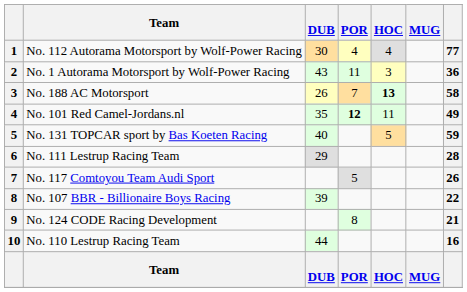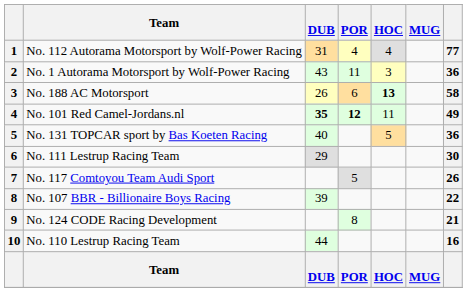 <table align=left| class="wikitable" style="font-size: 85%; text-align: center">
 <tr valign="top">
 <th valign=middle></th>
 <th valign=middle>Team</th>
 <th><br><a href='#'>DUB</a></th>
 <th><br><a href='#'>POR</a></th>
 <th><br><a href='#'>HOC</a></th>
 <th><br><a href='#'>MUG</a></th>
 <th valign=middle>  </th>
 </tr>
 <tr>
 <th>1</th>
 <td align=left> No. 112 Autorama Motorsport by Wolf-Power Racing</td>
-<td style="background:#FFDF9F;">30</td>
+<td style="background:#FFDF9F;">31</td>
 <td style="background:#FFFFBF;">4</td>
 <td style="background:#DFDFDF;">4</td>
 <td></td>
 <th>77</th>
 </tr>
 <tr>
 <th>2</th>
 <td align=left> No. 1 Autorama Motorsport by Wolf-Power Racing</td>
 <td style="background:#DFFFDF;">43</td>
 <td style="background:#DFFFDF;">11</td>
 <td style="background:#FFFFBF;">3</td>
 <td></td>
 <th>36</th>
 </tr>
 <tr>
 <th>3</th>
 <td align=left> No. 188 AC Motorsport</td>
 <td style="background:#FFFFBF;">26</td>
-<td style="background:#FFDF9F;">7</td>
+<td style="background:#FFDF9F;">6</td>
 <td style="background:#DFFFDF;"><strong>13</strong></td>
 <td></td>
 <th>58</th>
 </tr>
 <tr>
 <th>4</th>
 <td align=left> No. 101 Red Camel-Jordans.nl</td>
-<td style="background:#DFFFDF;">35</td>
+<td style="background:#DFFFDF;"><strong>35</strong></td>
 <td style="background:#DFFFDF;"><strong>12</strong></td>
 <td style="background:#DFFFDF;">11</td>
 <td></td>
 <th>49</th>
 </tr>
 <tr>
 <th>5</th>
 <td align=left> No. 131 TOPCAR sport by <a href='#'>Bas Koeten Racing</a></td>
 <td style="background:#DFFFDF;">40</td>
 <td></td>
 <td style="background:#FFDF9F;">5</td>
 <td></td>
-<th>59</th>
+<th>36</th>
 </tr>
 <tr>
 <th>6</th>
 <td align=left> No. 111 Lestrup Racing Team</td>
 <td style="background:#DFDFDF;">29</td>
 <td></td>
 <td></td>
 <td></td>
-<th>28</th>
+<th>30</th>
 </tr>
 <tr>
 <th>7</th>
 <td align=left> No. 117 <a href='#'>Comtoyou Team Audi Sport</a></td>
 <td></td>
 <td style="background:#DFDFDF;">5</td>
 <td></td>
 <td></td>
 <th>26</th>
 </tr>
 <tr>
 <th>8</th>
 <td align=left> No. 107 <a href='#'>BBR - Billionaire Boys Racing</a></td>
 <td style="background:#DFFFDF;">39</td>
 <td></td>
 <td></td>
 <td></td>
 <th>22</th>
 </tr>
 <tr>
 <th>9</th>
 <td align=left> No. 124 CODE Racing Development</td>
 <td></td>
 <td style="background:#DFFFDF;">8</td>
 <td></td>
 <td></td>
 <th>21</th>
 </tr>
 <tr>
 <th>10</th>
 <td align=left> No. 110 Lestrup Racing Team</td>
 <td style="background:#DFFFDF;">44</td>
 <td></td>
 <td></td>
 <td></td>
 <th>16</th>
 </tr>
 <tr>
 <th valign=middle></th>
 <th valign=middle>Team</th>
 <th><br><a href='#'>DUB</a></th>
 <th><br><a href='#'>POR</a></th>
 <th><br><a href='#'>HOC</a></th>
 <th><br><a href='#'>MUG</a></th>
 <th valign=middle>  </th>
 </tr>
 <tr>
 </tr>
 </table>
